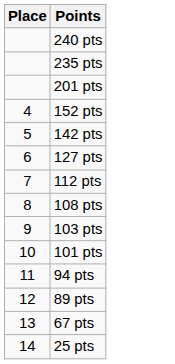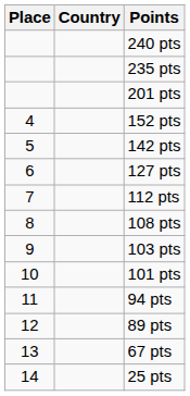 <table class=wikitable>
 <tr>
 <th>Place</th>
+<th>Country</th>
 <th>Points</th>
 </tr>
 <tr>
 <td align=center></td>
+<td></td>
 <td>240 pts</td>
 </tr>
 <tr>
 <td align=center></td>
+<td></td>
 <td>235 pts</td>
 </tr>
 <tr>
 <td align=center></td>
+<td></td>
 <td>201 pts</td>
 </tr>
 <tr>
 <td align=center>4</td>
+<td></td>
 <td>152 pts</td>
 </tr>
 <tr>
 <td align=center>5</td>
+<td></td>
 <td>142 pts</td>
 </tr>
 <tr>
 <td align=center>6</td>
+<td></td>
 <td>127 pts</td>
 </tr>
 <tr>
 <td align=center>7</td>
+<td></td>
 <td>112 pts</td>
 </tr>
 <tr>
 <td align=center>8</td>
+<td></td>
 <td>108 pts</td>
 </tr>
 <tr>
 <td align=center>9</td>
+<td></td>
 <td>103 pts</td>
 </tr>
 <tr>
 <td align=center>10</td>
+<td></td>
 <td>101 pts</td>
 </tr>
 <tr>
 <td align=center>11</td>
+<td></td>
 <td>94 pts</td>
 </tr>
 <tr>
 <td align=center>12</td>
+<td></td>
 <td>89 pts</td>
 </tr>
 <tr>
 <td align=center>13</td>
+<td></td>
 <td>67 pts</td>
 </tr>
 <tr>
 <td align=center>14</td>
+<td></td>
 <td>25 pts</td>
 </tr>
 </table>
